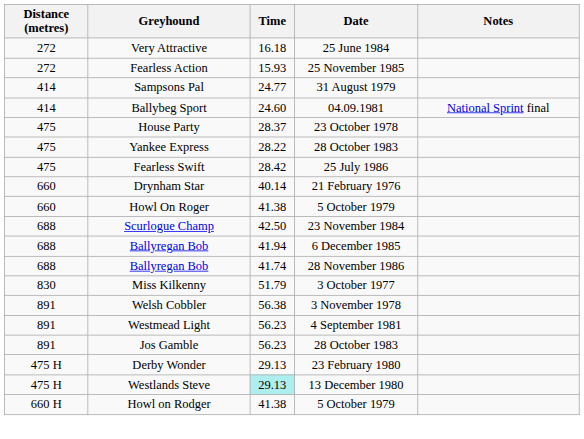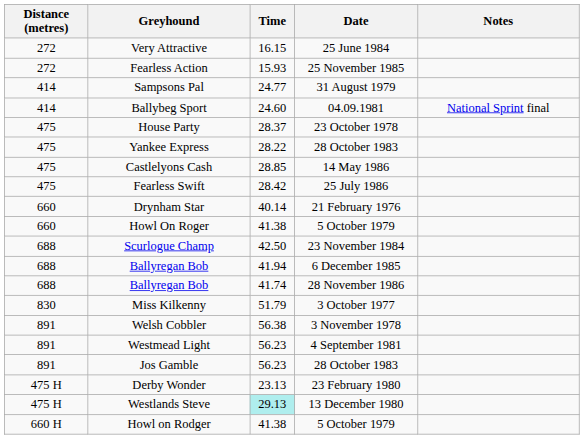 <table class="wikitable mw-collapsible mw-collapsed" style="font-size: 100%">
 <tr>
 <th width=100>Distance <br>(metres)</th>
 <th width=200>Greyhound</th>
 <th width=50>Time</th>
 <th width=150>Date</th>
 <th width=200>Notes</th>
 </tr>
 <tr align=center>
 <td>272</td>
 <td>Very Attractive</td>
-<td>16.18</td>
+<td>16.15</td>
 <td>25 June 1984</td>
 <td></td>
 </tr>
 <tr align=center>
 <td>272</td>
 <td>Fearless Action</td>
 <td>15.93</td>
 <td>25 November 1985</td>
 <td></td>
 </tr>
 <tr align=center>
 <td>414</td>
 <td>Sampsons Pal</td>
 <td>24.77</td>
 <td>31 August 1979</td>
 <td></td>
 </tr>
 <tr align=center>
 <td>414</td>
 <td>Ballybeg Sport</td>
 <td>24.60</td>
 <td>04.09.1981</td>
 <td><a href='#'>National Sprint</a> final</td>
 </tr>
 <tr align=center>
 <td>475</td>
 <td>House Party</td>
 <td>28.37</td>
 <td>23 October 1978</td>
 <td></td>
 </tr>
 <tr align=center>
 <td>475</td>
 <td>Yankee Express</td>
 <td>28.22</td>
 <td>28 October 1983</td>
+<td></td>
+</tr>
+<tr align=center>
+<td>475</td>
+<td>Castlelyons Cash</td>
+<td>28.85</td>
+<td>14 May 1986</td>
 <td></td>
 </tr>
 <tr align=center>
 <td>475</td>
 <td>Fearless Swift</td>
 <td>28.42</td>
 <td>25 July 1986</td>
 <td></td>
 </tr>
 <tr align=center>
 <td>660</td>
 <td>Drynham Star</td>
 <td>40.14</td>
 <td>21 February 1976</td>
 <td></td>
 </tr>
 <tr align=center>
 <td>660</td>
 <td>Howl On Roger</td>
 <td>41.38</td>
 <td>5 October 1979</td>
 <td></td>
 </tr>
 <tr align=center>
 <td>688</td>
 <td><a href='#'>Scurlogue Champ</a></td>
 <td>42.50</td>
 <td>23 November 1984</td>
 <td></td>
 </tr>
 <tr align=center>
 <td>688</td>
 <td><a href='#'>Ballyregan Bob</a></td>
 <td>41.94</td>
 <td>6 December 1985</td>
 <td></td>
 </tr>
 <tr align=center>
 <td>688</td>
 <td><a href='#'>Ballyregan Bob</a></td>
 <td>41.74</td>
 <td>28 November 1986</td>
 <td></td>
 </tr>
 <tr align=center>
 <td>830</td>
 <td>Miss Kilkenny</td>
 <td>51.79</td>
 <td>3 October 1977</td>
 <td></td>
 </tr>
 <tr align=center>
 <td>891</td>
 <td>Welsh Cobbler</td>
 <td>56.38</td>
 <td>3 November 1978</td>
 <td></td>
 </tr>
 <tr align=center>
 <td>891</td>
 <td>Westmead Light</td>
 <td>56.23</td>
 <td>4 September 1981</td>
 <td></td>
 </tr>
 <tr align=center>
 <td>891</td>
 <td>Jos Gamble</td>
 <td>56.23</td>
 <td>28 October 1983</td>
 <td></td>
 </tr>
 <tr align=center>
 <td>475 H</td>
 <td>Derby Wonder</td>
-<td>29.13</td>
+<td>23.13</td>
 <td>23 February 1980</td>
 <td></td>
 </tr>
 <tr align=center>
 <td>475 H</td>
 <td>Westlands Steve</td>
 <td style="background: paleturquoise;">29.13</td>
 <td>13 December 1980</td>
 <td></td>
 </tr>
 <tr align=center>
 <td>660 H</td>
 <td>Howl on Rodger</td>
 <td>41.38</td>
 <td>5 October 1979</td>
 <td></td>
 </tr>
 </table>
